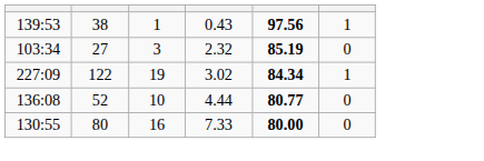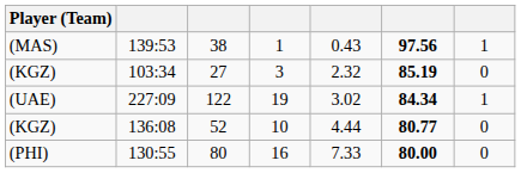 <table class="wikitable sortable" style="text-align:center;">
 <tr>
+<th>Player (Team)</th>
 <th width="60px"></th>
 <th width="50px"></th>
 <th width="50px"></th>
 <th width="60px"></th>
 <th width="60px"></th>
 <th width="50px"></th>
 </tr>
 <tr>
+<td align=left>  (MAS)</td>
 <td>139:53</td>
 <td>38</td>
 <td>1</td>
 <td>0.43</td>
 <td><strong>97.56</strong></td>
 <td>1</td>
 </tr>
 <tr>
+<td align=left>  (KGZ)</td>
 <td>103:34</td>
 <td>27</td>
 <td>3</td>
 <td>2.32</td>
 <td><strong>85.19</strong></td>
 <td>0</td>
 </tr>
 <tr>
+<td align=left>  (UAE)</td>
 <td>227:09</td>
 <td>122</td>
 <td>19</td>
 <td>3.02</td>
 <td><strong>84.34</strong></td>
 <td>1</td>
 </tr>
 <tr>
+<td align=left>  (KGZ)</td>
 <td>136:08</td>
 <td>52</td>
 <td>10</td>
 <td>4.44</td>
 <td><strong>80.77</strong></td>
 <td>0</td>
 </tr>
 <tr>
+<td align=left>  (PHI)</td>
 <td>130:55</td>
 <td>80</td>
 <td>16</td>
 <td>7.33</td>
 <td><strong>80.00</strong></td>
 <td>0</td>
 </tr>
 </table>
